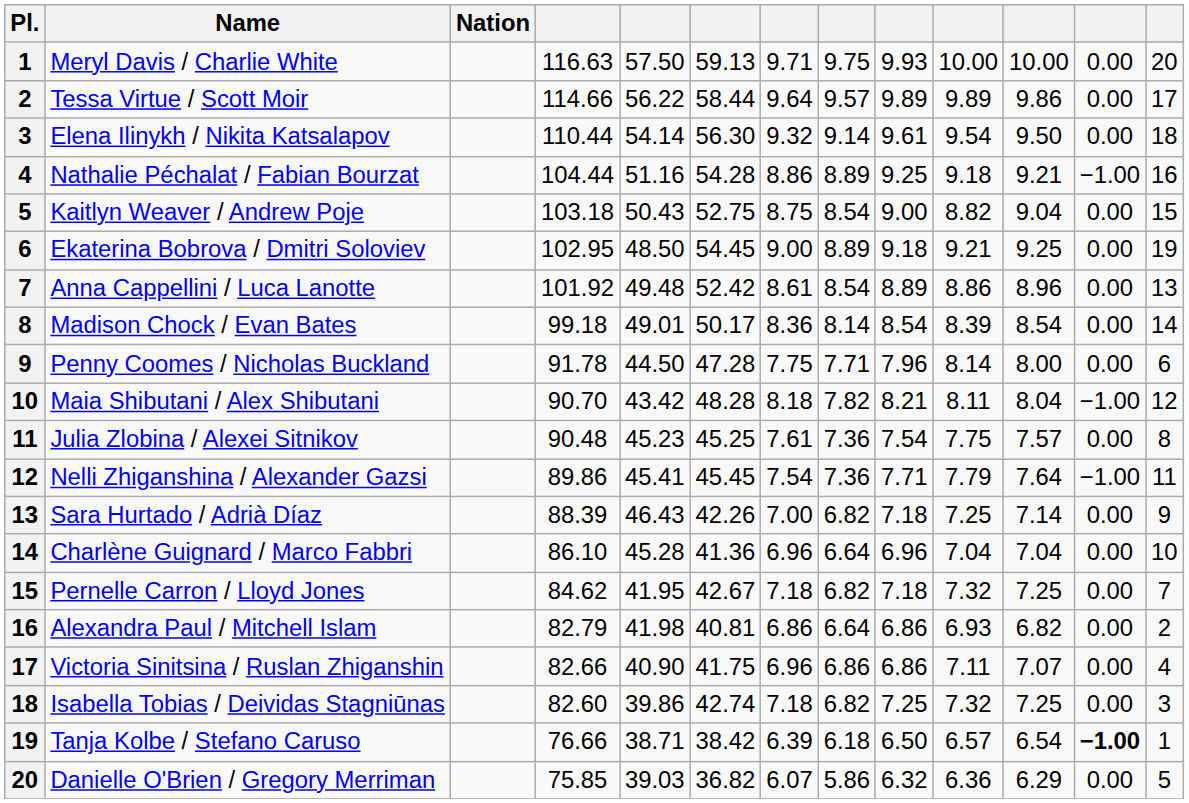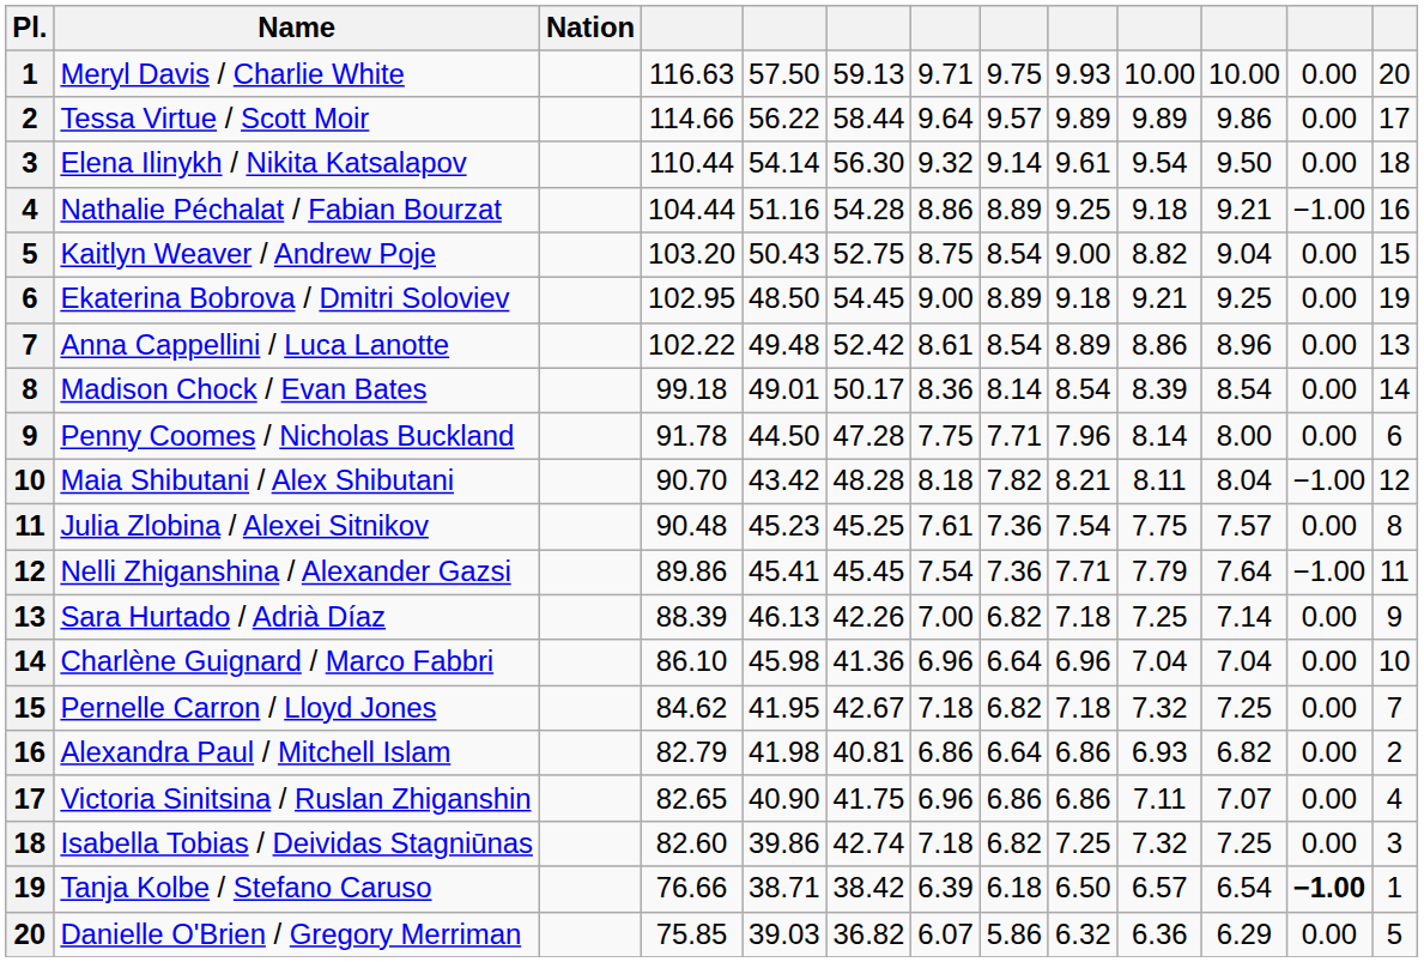 <table class="wikitable sortable" style="text-align:center">
 <tr>
 <th>Pl.</th>
 <th>Name</th>
 <th>Nation</th>
 <th></th>
 <th></th>
 <th></th>
 <th></th>
 <th></th>
 <th></th>
 <th></th>
 <th></th>
 <th></th>
 <th></th>
 </tr>
 <tr>
 <th>1</th>
 <td align=left><a href='#'>Meryl Davis</a> / <a href='#'>Charlie White</a></td>
 <td align=left></td>
 <td>116.63</td>
 <td>57.50</td>
 <td>59.13</td>
 <td>9.71</td>
 <td>9.75</td>
 <td>9.93</td>
 <td>10.00</td>
 <td>10.00</td>
 <td>0.00</td>
 <td>20</td>
 </tr>
 <tr>
 <th>2</th>
 <td align=left><a href='#'>Tessa Virtue</a> / <a href='#'>Scott Moir</a></td>
 <td align=left></td>
 <td>114.66</td>
 <td>56.22</td>
 <td>58.44</td>
 <td>9.64</td>
 <td>9.57</td>
 <td>9.89</td>
 <td>9.89</td>
 <td>9.86</td>
 <td>0.00</td>
 <td>17</td>
 </tr>
 <tr>
 <th>3</th>
 <td align=left><a href='#'>Elena Ilinykh</a> / <a href='#'>Nikita Katsalapov</a></td>
 <td align=left></td>
 <td>110.44</td>
 <td>54.14</td>
 <td>56.30</td>
 <td>9.32</td>
 <td>9.14</td>
 <td>9.61</td>
 <td>9.54</td>
 <td>9.50</td>
 <td>0.00</td>
 <td>18</td>
 </tr>
 <tr>
 <th>4</th>
 <td align=left><a href='#'>Nathalie Péchalat</a> / <a href='#'>Fabian Bourzat</a></td>
 <td align=left></td>
 <td>104.44</td>
 <td>51.16</td>
 <td>54.28</td>
 <td>8.86</td>
 <td>8.89</td>
 <td>9.25</td>
 <td>9.18</td>
 <td>9.21</td>
 <td>−1.00</td>
 <td>16</td>
 </tr>
 <tr>
 <th>5</th>
 <td align=left><a href='#'>Kaitlyn Weaver</a> / <a href='#'>Andrew Poje</a></td>
 <td align=left></td>
-<td>103.18</td>
+<td>103.20</td>
 <td>50.43</td>
 <td>52.75</td>
 <td>8.75</td>
 <td>8.54</td>
 <td>9.00</td>
 <td>8.82</td>
 <td>9.04</td>
 <td>0.00</td>
 <td>15</td>
 </tr>
 <tr>
 <th>6</th>
 <td align=left><a href='#'>Ekaterina Bobrova</a> / <a href='#'>Dmitri Soloviev</a></td>
 <td align=left></td>
 <td>102.95</td>
 <td>48.50</td>
 <td>54.45</td>
 <td>9.00</td>
 <td>8.89</td>
 <td>9.18</td>
 <td>9.21</td>
 <td>9.25</td>
 <td>0.00</td>
 <td>19</td>
 </tr>
 <tr>
 <th>7</th>
 <td align=left><a href='#'>Anna Cappellini</a> / <a href='#'>Luca Lanotte</a></td>
 <td align=left></td>
-<td>101.92</td>
+<td>102.22</td>
 <td>49.48</td>
 <td>52.42</td>
 <td>8.61</td>
 <td>8.54</td>
 <td>8.89</td>
 <td>8.86</td>
 <td>8.96</td>
 <td>0.00</td>
 <td>13</td>
 </tr>
 <tr>
 <th>8</th>
 <td align=left><a href='#'>Madison Chock</a> / <a href='#'>Evan Bates</a></td>
 <td align=left></td>
 <td>99.18</td>
 <td>49.01</td>
 <td>50.17</td>
 <td>8.36</td>
 <td>8.14</td>
 <td>8.54</td>
 <td>8.39</td>
 <td>8.54</td>
 <td>0.00</td>
 <td>14</td>
 </tr>
 <tr>
 <th>9</th>
 <td align=left><a href='#'>Penny Coomes</a> / <a href='#'>Nicholas Buckland</a></td>
 <td align=left></td>
 <td>91.78</td>
 <td>44.50</td>
 <td>47.28</td>
 <td>7.75</td>
 <td>7.71</td>
 <td>7.96</td>
 <td>8.14</td>
 <td>8.00</td>
 <td>0.00</td>
 <td>6</td>
 </tr>
 <tr>
 <th>10</th>
 <td align=left><a href='#'>Maia Shibutani</a> / <a href='#'>Alex Shibutani</a></td>
 <td align=left></td>
 <td>90.70</td>
 <td>43.42</td>
 <td>48.28</td>
 <td>8.18</td>
 <td>7.82</td>
 <td>8.21</td>
 <td>8.11</td>
 <td>8.04</td>
 <td>−1.00</td>
 <td>12</td>
 </tr>
 <tr>
 <th>11</th>
 <td align=left><a href='#'>Julia Zlobina</a> / <a href='#'>Alexei Sitnikov</a></td>
 <td align=left></td>
 <td>90.48</td>
 <td>45.23</td>
 <td>45.25</td>
 <td>7.61</td>
 <td>7.36</td>
 <td>7.54</td>
 <td>7.75</td>
 <td>7.57</td>
 <td>0.00</td>
 <td>8</td>
 </tr>
 <tr>
 <th>12</th>
 <td align=left><a href='#'>Nelli Zhiganshina</a> / <a href='#'>Alexander Gazsi</a></td>
 <td align=left></td>
 <td>89.86</td>
 <td>45.41</td>
 <td>45.45</td>
 <td>7.54</td>
 <td>7.36</td>
 <td>7.71</td>
 <td>7.79</td>
 <td>7.64</td>
 <td>−1.00</td>
 <td>11</td>
 </tr>
 <tr>
 <th>13</th>
 <td align=left><a href='#'>Sara Hurtado</a> / <a href='#'>Adrià Díaz</a></td>
 <td align=left></td>
 <td>88.39</td>
-<td>46.43</td>
+<td>46.13</td>
 <td>42.26</td>
 <td>7.00</td>
 <td>6.82</td>
 <td>7.18</td>
 <td>7.25</td>
 <td>7.14</td>
 <td>0.00</td>
 <td>9</td>
 </tr>
 <tr>
 <th>14</th>
 <td align=left><a href='#'>Charlène Guignard</a> / <a href='#'>Marco Fabbri</a></td>
 <td align=left></td>
 <td>86.10</td>
-<td>45.28</td>
+<td>45.98</td>
 <td>41.36</td>
 <td>6.96</td>
 <td>6.64</td>
 <td>6.96</td>
 <td>7.04</td>
 <td>7.04</td>
 <td>0.00</td>
 <td>10</td>
 </tr>
 <tr>
 <th>15</th>
 <td align=left><a href='#'>Pernelle Carron</a> / <a href='#'>Lloyd Jones</a></td>
 <td align=left></td>
 <td>84.62</td>
 <td>41.95</td>
 <td>42.67</td>
 <td>7.18</td>
 <td>6.82</td>
 <td>7.18</td>
 <td>7.32</td>
 <td>7.25</td>
 <td>0.00</td>
 <td>7</td>
 </tr>
 <tr>
 <th>16</th>
 <td align=left><a href='#'>Alexandra Paul</a> / <a href='#'>Mitchell Islam</a></td>
 <td align=left></td>
 <td>82.79</td>
 <td>41.98</td>
 <td>40.81</td>
 <td>6.86</td>
 <td>6.64</td>
 <td>6.86</td>
 <td>6.93</td>
 <td>6.82</td>
 <td>0.00</td>
 <td>2</td>
 </tr>
 <tr>
 <th>17</th>
 <td align=left><a href='#'>Victoria Sinitsina</a> / <a href='#'>Ruslan Zhiganshin</a></td>
 <td align=left></td>
-<td>82.66</td>
+<td>82.65</td>
 <td>40.90</td>
 <td>41.75</td>
 <td>6.96</td>
 <td>6.86</td>
 <td>6.86</td>
 <td>7.11</td>
 <td>7.07</td>
 <td>0.00</td>
 <td>4</td>
 </tr>
 <tr>
 <th>18</th>
 <td align=left><a href='#'>Isabella Tobias</a> / <a href='#'>Deividas Stagniūnas</a></td>
 <td align=left></td>
 <td>82.60</td>
 <td>39.86</td>
 <td>42.74</td>
 <td>7.18</td>
 <td>6.82</td>
 <td>7.25</td>
 <td>7.32</td>
 <td>7.25</td>
 <td>0.00</td>
 <td>3</td>
 </tr>
 <tr>
 <th>19</th>
 <td align=left><a href='#'>Tanja Kolbe</a> / <a href='#'>Stefano Caruso</a></td>
 <td align=left></td>
 <td>76.66</td>
 <td>38.71</td>
 <td>38.42</td>
 <td>6.39</td>
 <td>6.18</td>
 <td>6.50</td>
 <td>6.57</td>
 <td>6.54</td>
 <td><strong>−1.00</strong></td>
 <td>1</td>
 </tr>
 <tr>
 <th>20</th>
 <td align=left><a href='#'>Danielle O'Brien</a> / <a href='#'>Gregory Merriman</a></td>
 <td align=left></td>
 <td>75.85</td>
 <td>39.03</td>
 <td>36.82</td>
 <td>6.07</td>
 <td>5.86</td>
 <td>6.32</td>
 <td>6.36</td>
 <td>6.29</td>
 <td>0.00</td>
 <td>5</td>
 </tr>
 </table>
